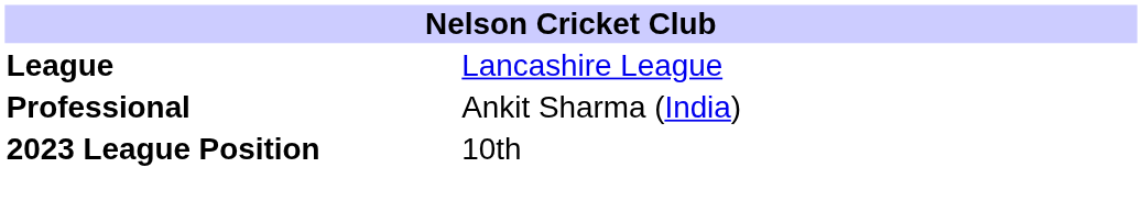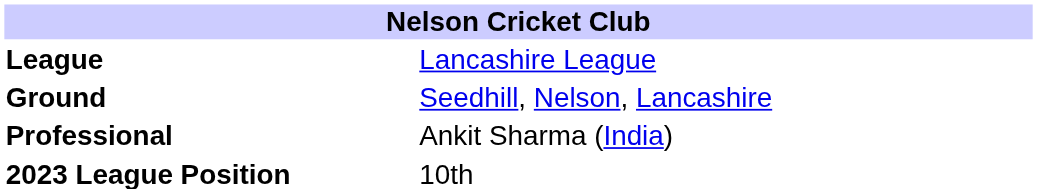 <table width=30% border=0 style="float:right;">
 <tr>
 <th colspan=2 style="background:#ccf"><span><strong>Nelson Cricket Club</strong></span></th>
 </tr>
 <tr>
 <td width=40%><strong>League</strong></td>
 <td><a href='#'>Lancashire League</a></td>
+</tr>
+<tr>
+<td><strong>Ground</strong></td>
+<td><a href='#'>Seedhill</a>, <a href='#'>Nelson</a>, <a href='#'>Lancashire</a></td>
 </tr>
 <tr>
 <td><strong>Professional</strong></td>
 <td Ankit Sharma (cricketer)>Ankit Sharma (<a href='#'>India</a>)</td>
 </tr>
 <tr>
 <td><strong>2023 League Position</strong></td>
 <td>10th</td>
 </tr>
 </table>
